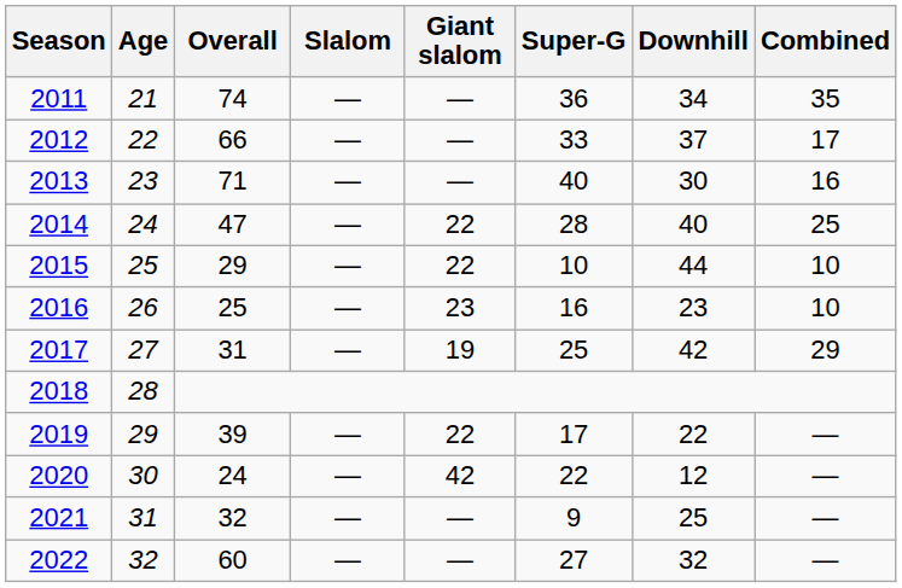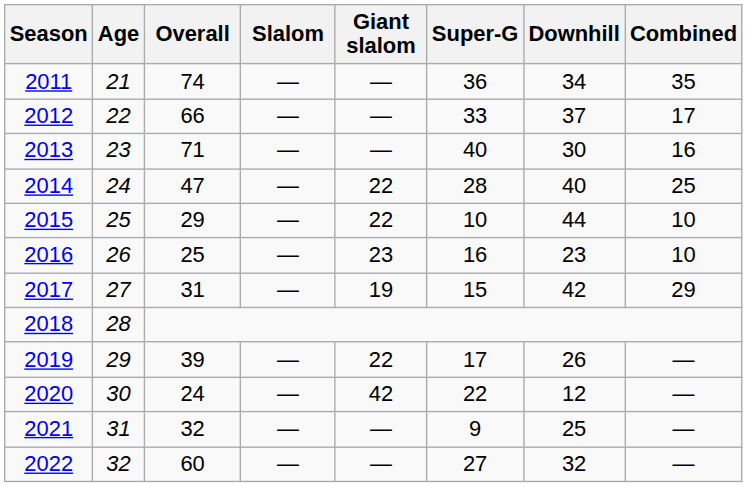 <table class=wikitable style="text-align:center">
 <tr>
 <th>Season</th>
 <th>Age</th>
 <th> Overall </th>
 <th> Slalom </th>
 <th>Giant<br> slalom </th>
 <th>Super-G</th>
 <th>Downhill</th>
 <th>Combined</th>
 </tr>
 <tr>
 <td><a href='#'>2011</a></td>
 <td><em>21</em></td>
 <td>74</td>
 <td>—</td>
 <td>—</td>
 <td>36</td>
 <td>34</td>
 <td>35</td>
 </tr>
 <tr>
 <td><a href='#'>2012</a></td>
 <td><em>22</em></td>
 <td>66</td>
 <td>—</td>
 <td>—</td>
 <td>33</td>
 <td>37</td>
 <td>17</td>
 </tr>
 <tr>
 <td><a href='#'>2013</a></td>
 <td><em>23</em></td>
 <td>71</td>
 <td>—</td>
 <td>—</td>
 <td>40</td>
 <td>30</td>
 <td>16</td>
 </tr>
 <tr>
 <td><a href='#'>2014</a></td>
 <td><em>24</em></td>
 <td>47</td>
 <td>—</td>
 <td>22</td>
 <td>28</td>
 <td>40</td>
 <td>25</td>
 </tr>
 <tr>
 <td><a href='#'>2015</a></td>
 <td><em>25</em></td>
 <td>29</td>
 <td>—</td>
 <td>22</td>
 <td>10</td>
 <td>44</td>
 <td>10</td>
 </tr>
 <tr>
 <td><a href='#'>2016</a></td>
 <td><em>26</em></td>
 <td>25</td>
 <td>—</td>
 <td>23</td>
 <td>16</td>
 <td>23</td>
 <td>10</td>
 </tr>
 <tr>
 <td><a href='#'>2017</a></td>
 <td><em>27</em></td>
 <td>31</td>
 <td>—</td>
 <td>19</td>
-<td>25</td>
+<td>15</td>
 <td>42</td>
 <td>29</td>
 </tr>
 <tr>
 <td><a href='#'>2018</a></td>
 <td><em>28</em></td>
 <td colspan=6><em></em></td>
 </tr>
 <tr>
 <td><a href='#'>2019</a></td>
 <td><em>29</em></td>
 <td>39</td>
 <td>—</td>
 <td>22</td>
 <td>17</td>
-<td>22</td>
+<td>26</td>
 <td>—</td>
 </tr>
 <tr>
 <td><a href='#'>2020</a></td>
 <td><em>30</em></td>
 <td>24</td>
 <td>—</td>
 <td>42</td>
 <td>22</td>
 <td>12</td>
 <td>—</td>
 </tr>
 <tr>
 <td><a href='#'>2021</a></td>
 <td><em>31</em></td>
 <td>32</td>
 <td>—</td>
 <td>—</td>
 <td>9</td>
 <td>25</td>
 <td>—</td>
 </tr>
 <tr>
 <td><a href='#'>2022</a></td>
 <td><em>32</em></td>
 <td>60</td>
 <td>—</td>
 <td>—</td>
 <td>27</td>
 <td>32</td>
 <td>—</td>
 </tr>
 </table>
